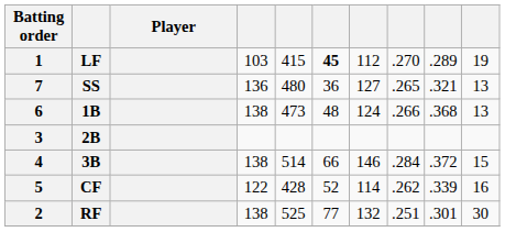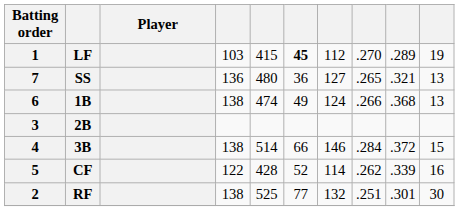 <table class="wikitable sortable plainrowheaders" style="text-align:center;">
 <tr>
 <th scope="col" width="60px">Batting order</th>
 <th scope="col" width="30px"></th>
 <th scope="col" width="120px">Player</th>
 <th scope="col" width="30px"></th>
 <th scope="col" width="30px"></th>
 <th scope="col" width="30px"></th>
 <th scope="col" width="30px"></th>
 <th scope="col" width="30px"></th>
 <th scope="col" width="30px"></th>
 <th scope="col" width="30px"></th>
 </tr>
 <tr>
 <th scope="row" style="text-align:center">1</th>
 <th>LF</th>
 <th></th>
 <td>103</td>
 <td>415</td>
 <td><strong>45</strong></td>
 <td>112</td>
 <td>.270</td>
 <td>.289</td>
 <td>19</td>
 </tr>
 <tr>
 <th scope="row" style="text-align:center">7</th>
 <th>SS</th>
 <th></th>
 <td>136</td>
 <td>480</td>
 <td>36</td>
 <td>127</td>
 <td>.265</td>
 <td>.321</td>
 <td>13</td>
 </tr>
 <tr>
 <th scope="row" style="text-align:center">6</th>
 <th>1B</th>
 <th></th>
 <td>138</td>
-<td>473</td>
-<td>48</td>
+<td>474</td>
+<td>49</td>
 <td>124</td>
 <td>.266</td>
 <td>.368</td>
 <td>13</td>
 </tr>
 <tr>
 <th scope="row" style="text-align:center">3</th>
 <th>2B</th>
 <th></th>
 <td></td>
 <td></td>
 <td></td>
 <td></td>
 <td></td>
 <td></td>
 <td></td>
 </tr>
 <tr>
 <th scope="row" style="text-align:center">4</th>
 <th>3B</th>
 <th></th>
 <td>138</td>
 <td>514</td>
 <td>66</td>
 <td>146</td>
 <td>.284</td>
 <td>.372</td>
 <td>15</td>
 </tr>
 <tr>
 <th scope="row" style="text-align:center">5</th>
 <th>CF</th>
 <th></th>
 <td>122</td>
 <td>428</td>
 <td>52</td>
 <td>114</td>
 <td>.262</td>
 <td>.339</td>
 <td>16</td>
 </tr>
 <tr>
 <th scope="row" style="text-align:center">2</th>
 <th>RF</th>
 <th></th>
 <td>138</td>
 <td>525</td>
 <td>77</td>
 <td>132</td>
 <td>.251</td>
 <td>.301</td>
 <td>30</td>
 </tr>
 <tr>
 </tr>
 </table>
